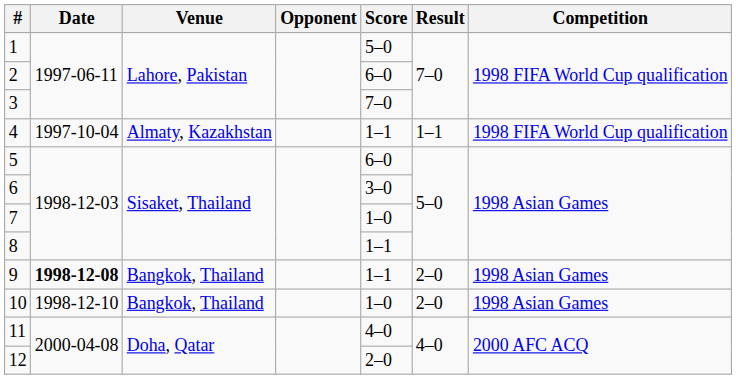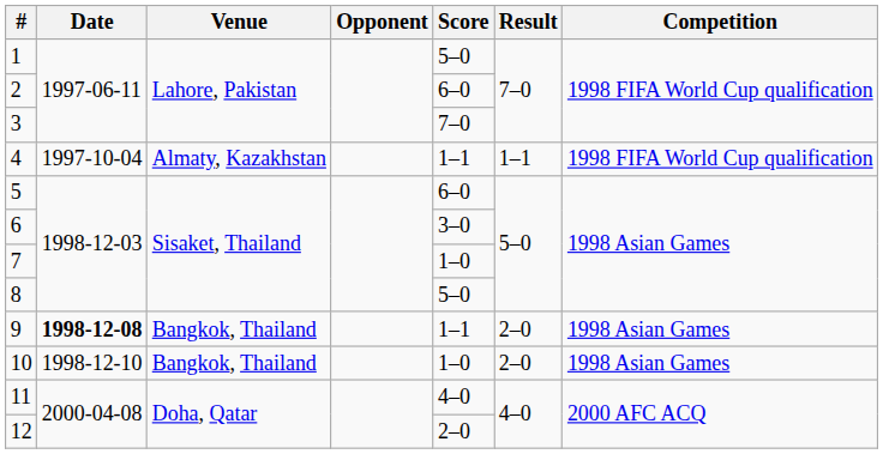 <table class="wikitable">
 <tr>
 <th>#</th>
 <th>Date</th>
 <th>Venue</th>
 <th>Opponent</th>
 <th>Score</th>
 <th>Result</th>
 <th>Competition</th>
 </tr>
 <tr>
 <td>1</td>
 <td rowspan=3>1997-06-11</td>
 <td rowspan=3><a href='#'>Lahore</a>, <a href='#'>Pakistan</a></td>
 <td rowspan=3></td>
 <td>5–0</td>
 <td rowspan=3>7–0</td>
 <td rowspan=3><a href='#'>1998 FIFA World Cup qualification</a></td>
 </tr>
 <tr>
 <td>2</td>
 <td>6–0</td>
 </tr>
 <tr>
 <td>3</td>
 <td>7–0</td>
 </tr>
 <tr>
 <td>4</td>
 <td>1997-10-04</td>
 <td><a href='#'>Almaty</a>, <a href='#'>Kazakhstan</a></td>
 <td></td>
 <td>1–1</td>
 <td>1–1</td>
 <td><a href='#'>1998 FIFA World Cup qualification</a></td>
 </tr>
 <tr>
 <td>5</td>
 <td rowspan=4>1998-12-03</td>
 <td rowspan=4><a href='#'>Sisaket</a>, <a href='#'>Thailand</a></td>
 <td rowspan=4></td>
 <td>6–0</td>
 <td rowspan=4>5–0</td>
 <td rowspan=4><a href='#'>1998 Asian Games</a></td>
 </tr>
 <tr>
 <td>6</td>
 <td>3–0</td>
 </tr>
 <tr>
 <td>7</td>
 <td>1–0</td>
 </tr>
 <tr>
 <td>8</td>
-<td>1–1</td>
+<td>5–0</td>
 </tr>
 <tr>
 <td>9</td>
 <td><strong>1998-12-08</strong></td>
 <td><a href='#'>Bangkok</a>, <a href='#'>Thailand</a></td>
 <td></td>
 <td>1–1</td>
 <td>2–0</td>
 <td><a href='#'>1998 Asian Games</a></td>
 </tr>
 <tr>
 <td>10</td>
 <td>1998-12-10</td>
 <td><a href='#'>Bangkok</a>, <a href='#'>Thailand</a></td>
 <td></td>
 <td>1–0</td>
 <td>2–0</td>
 <td><a href='#'>1998 Asian Games</a></td>
 </tr>
 <tr>
 <td>11</td>
 <td rowspan=2>2000-04-08</td>
 <td rowspan=2><a href='#'>Doha</a>, <a href='#'>Qatar</a></td>
 <td rowspan=2></td>
 <td>4–0</td>
 <td rowspan=2>4–0</td>
 <td rowspan=2><a href='#'>2000 AFC ACQ</a></td>
 </tr>
 <tr>
 <td>12</td>
 <td>2–0</td>
 </tr>
 </table>
